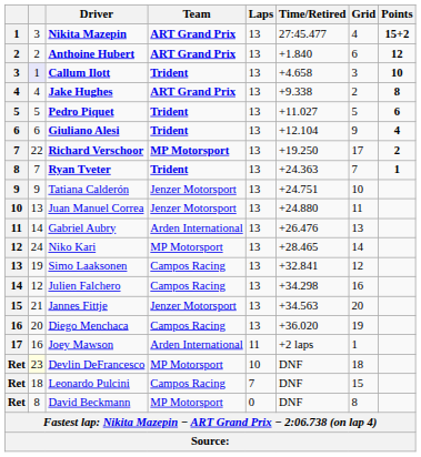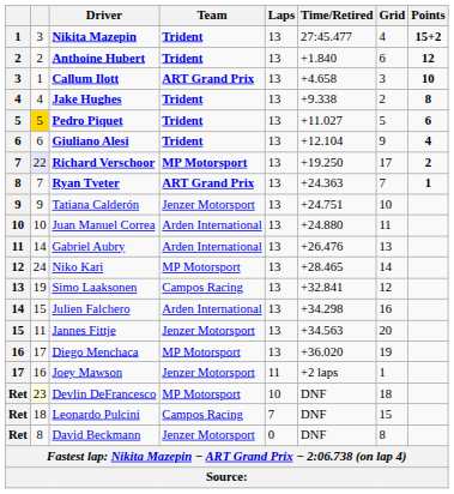 <table class="wikitable" style="font-size: 85%;">
 <tr>
 <th></th>
 <th></th>
 <th>Driver</th>
 <th>Team</th>
 <th>Laps</th>
 <th>Time/Retired</th>
 <th>Grid</th>
 <th>Points</th>
 </tr>
 <tr>
 <th>1</th>
 <td align="center">3</td>
 <td><strong> <a href='#'>Nikita Mazepin</a></strong></td>
-<td><strong><a href='#'>ART Grand Prix</a></strong></td>
+<td><strong><a href='#'>Trident</a></strong></td>
 <td>13</td>
 <td>27:45.477</td>
 <td>4</td>
 <td align="center"><strong>15+2</strong></td>
 </tr>
 <tr>
 <th>2</th>
 <td align="center">2</td>
 <td><strong> <a href='#'>Anthoine Hubert</a></strong></td>
-<td><strong><a href='#'>ART Grand Prix</a></strong></td>
+<td><strong><a href='#'>Trident</a></strong></td>
 <td>13</td>
 <td>+1.840</td>
 <td>6</td>
 <td align="center"><strong>12</strong></td>
 </tr>
 <tr>
 <th>3</th>
-<td align="center" style="background: lavender;">1</td>
+<td align="center">1</td>
 <td><strong> <a href='#'>Callum Ilott</a></strong></td>
-<td><strong><a href='#'>Trident</a></strong></td>
+<td><strong><a href='#'>ART Grand Prix</a></strong></td>
 <td>13</td>
 <td>+4.658</td>
 <td>3</td>
 <td align="center"><strong>10</strong></td>
 </tr>
 <tr>
 <th>4</th>
 <td align="center">4</td>
 <td><strong> <a href='#'>Jake Hughes</a></strong></td>
-<td><strong><a href='#'>ART Grand Prix</a></strong></td>
+<td><strong><a href='#'>Trident</a></strong></td>
 <td>13</td>
 <td>+9.338</td>
 <td>2</td>
 <td align="center"><strong>8</strong></td>
 </tr>
 <tr>
 <th>5</th>
-<td align="center">5</td>
+<td align="center" style="background: gold;">5</td>
 <td><strong> <a href='#'>Pedro Piquet</a></strong></td>
 <td><strong><a href='#'>Trident</a></strong></td>
 <td>13</td>
 <td>+11.027</td>
 <td>5</td>
 <td align="center"><strong>6</strong></td>
 </tr>
 <tr>
 <th>6</th>
 <td align="center">6</td>
 <td><strong> <a href='#'>Giuliano Alesi</a></strong></td>
 <td><strong><a href='#'>Trident</a></strong></td>
 <td>13</td>
 <td>+12.104</td>
 <td>9</td>
 <td align="center"><strong>4</strong></td>
 </tr>
 <tr>
 <th>7</th>
-<td align="center">22</td>
+<td align="center" style="background: lavender;">22</td>
 <td><strong> <a href='#'>Richard Verschoor</a></strong></td>
 <td><strong><a href='#'>MP Motorsport</a></strong></td>
 <td>13</td>
 <td>+19.250</td>
 <td>17</td>
 <td align="center"><strong>2</strong></td>
 </tr>
 <tr>
 <th>8</th>
 <td align="center">7</td>
 <td><strong> <a href='#'>Ryan Tveter</a></strong></td>
-<td><strong><a href='#'>Trident</a></strong></td>
+<td><strong><a href='#'>ART Grand Prix</a></strong></td>
 <td>13</td>
 <td>+24.363</td>
 <td>7</td>
 <td align="center"><strong>1</strong></td>
 </tr>
 <tr>
 <th>9</th>
 <td align="center">9</td>
 <td> <a href='#'>Tatiana Calderón</a></td>
 <td><a href='#'>Jenzer Motorsport</a></td>
 <td>13</td>
 <td>+24.751</td>
 <td>10</td>
 <td></td>
 </tr>
 <tr>
 <th>10</th>
-<td align="center">13</td>
+<td align="center">10</td>
 <td> <a href='#'>Juan Manuel Correa</a></td>
-<td><a href='#'>Jenzer Motorsport</a></td>
+<td><a href='#'>Arden International</a></td>
 <td>13</td>
 <td>+24.880</td>
 <td>11</td>
 <td></td>
 </tr>
 <tr>
 <th>11</th>
 <td align="center">14</td>
 <td> <a href='#'>Gabriel Aubry</a></td>
 <td><a href='#'>Arden International</a></td>
 <td>13</td>
 <td>+26.476</td>
 <td>13</td>
 <td></td>
 </tr>
 <tr>
 <th>12</th>
 <td align="center">24</td>
 <td> <a href='#'>Niko Kari</a></td>
 <td><a href='#'>MP Motorsport</a></td>
 <td>13</td>
 <td>+28.465</td>
 <td>14</td>
 <td></td>
 </tr>
 <tr>
 <th>13</th>
 <td align="center">19</td>
 <td> <a href='#'>Simo Laaksonen</a></td>
 <td><a href='#'>Campos Racing</a></td>
 <td>13</td>
 <td>+32.841</td>
 <td>12</td>
 <td></td>
 </tr>
 <tr>
 <th>14</th>
-<td align="center">12</td>
+<td align="center">15</td>
 <td> <a href='#'>Julien Falchero</a></td>
-<td><a href='#'>Campos Racing</a></td>
+<td><a href='#'>Arden International</a></td>
 <td>13</td>
 <td>+34.298</td>
 <td>16</td>
 <td></td>
 </tr>
 <tr>
 <th>15</th>
-<td align="center">21</td>
+<td align="center">11</td>
 <td> <a href='#'>Jannes Fittje</a></td>
 <td><a href='#'>Jenzer Motorsport</a></td>
 <td>13</td>
 <td>+34.563</td>
 <td>20</td>
 <td></td>
 </tr>
 <tr>
 <th>16</th>
-<td align="center">20</td>
+<td align="center">17</td>
 <td> <a href='#'>Diego Menchaca</a></td>
-<td><a href='#'>Campos Racing</a></td>
+<td><a href='#'>MP Motorsport</a></td>
 <td>13</td>
 <td>+36.020</td>
 <td>19</td>
 <td></td>
 </tr>
 <tr>
 <th>17</th>
 <td align="center">16</td>
 <td> <a href='#'>Joey Mawson</a></td>
-<td><a href='#'>Arden International</a></td>
+<td><a href='#'>Jenzer Motorsport</a></td>
 <td>11</td>
 <td>+2 laps</td>
 <td>1</td>
 <td></td>
 </tr>
 <tr>
 <th>Ret</th>
 <td align="center" style="background: lightyellow;">23</td>
 <td> <a href='#'>Devlin DeFrancesco</a></td>
 <td><a href='#'>MP Motorsport</a></td>
 <td>10</td>
 <td>DNF</td>
 <td>18</td>
 <td></td>
 </tr>
 <tr>
 <th>Ret</th>
 <td align="center">18</td>
 <td> <a href='#'>Leonardo Pulcini</a></td>
 <td><a href='#'>Campos Racing</a></td>
 <td>7</td>
 <td>DNF</td>
 <td>15</td>
 <td></td>
 </tr>
 <tr>
 <th>Ret</th>
 <td align="center">8</td>
 <td> <a href='#'>David Beckmann</a></td>
-<td><a href='#'>MP Motorsport</a></td>
+<td><a href='#'>Jenzer Motorsport</a></td>
 <td>0</td>
 <td>DNF</td>
 <td>8</td>
 <td></td>
 </tr>
 <tr>
 <th colspan="8"><em>Fastest lap: <strong><a href='#'>Nikita Mazepin</a> − <a href='#'>ART Grand Prix</a> − 2:06.738 (on lap 4)<strong><em></th>
 </tr>
 <tr>
 <th colspan="8">Source:</th>
 </tr>
 </table>
